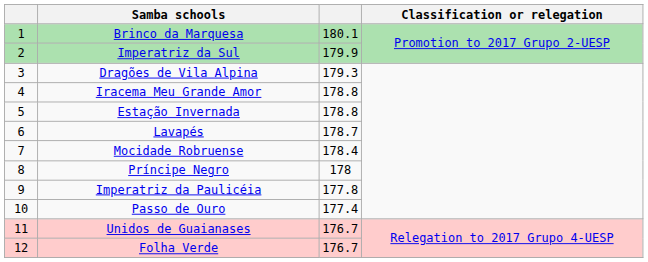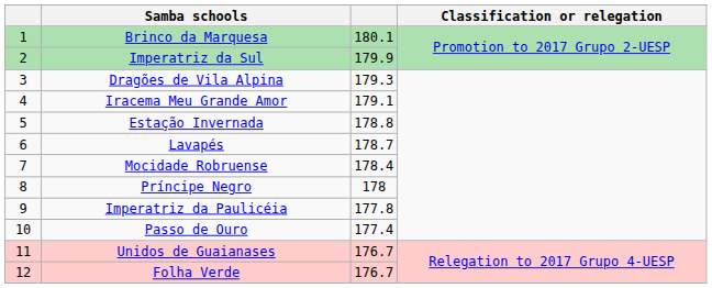 <table class="wikitable">
 <tr>
 <th width="30"></th>
 <th width="300">Samba schools</th>
 <th width="20"></th>
 <th width="300">Classification or relegation</th>
 </tr>
 <tr align="center">
 <td bgcolor=ACE1AF>1</td>
 <td bgcolor=ACE1AF><a href='#'>Brinco da Marquesa</a></td>
 <td bgcolor=ACE1AF>180.1</td>
 <td rowspan=2 bgcolor=ACE1AF><a href='#'><span>Promotion to 2017 Grupo 2-UESP</span></a></td>
 </tr>
 <tr align="center">
 <td bgcolor=ACE1AF>2</td>
 <td bgcolor=ACE1AF><a href='#'>Imperatriz da Sul</a></td>
 <td bgcolor=ACE1AF>179.9</td>
 </tr>
 <tr align="center">
 <td>3</td>
 <td><a href='#'>Dragões de Vila Alpina</a></td>
 <td>179.3</td>
 <td rowspan="8"></td>
 </tr>
 <tr align="center">
 <td>4</td>
 <td><a href='#'>Iracema Meu Grande Amor</a></td>
-<td>178.8</td>
+<td>179.1</td>
 </tr>
 <tr align="center">
 <td>5</td>
 <td><a href='#'>Estação Invernada</a></td>
 <td>178.8</td>
 </tr>
 <tr align="center">
 <td>6</td>
 <td><a href='#'>Lavapés</a></td>
 <td>178.7</td>
 </tr>
 <tr align="center">
 <td>7</td>
 <td><a href='#'>Mocidade Robruense</a></td>
 <td>178.4</td>
 </tr>
 <tr align="center">
 <td>8</td>
 <td><a href='#'>Príncipe Negro</a></td>
 <td>178</td>
 </tr>
 <tr align="center">
 <td>9</td>
 <td><a href='#'>Imperatriz da Paulicéia</a></td>
 <td>177.8</td>
 </tr>
 <tr align="center">
 <td>10</td>
 <td><a href='#'>Passo de Ouro</a></td>
 <td>177.4</td>
 </tr>
 <tr align="center">
 <td bgcolor=FFCCCC>11</td>
 <td bgcolor=FFCCCC><a href='#'>Unidos de Guaianases</a></td>
 <td bgcolor=FFCCCC>176.7</td>
 <td rowspan="2" bgcolor=FFCCCC><a href='#'><span>Relegation to 2017 Grupo 4-UESP</span></a></td>
 </tr>
 <tr align="center">
 <td bgcolor=FFCCCC>12</td>
 <td bgcolor=FFCCCC><a href='#'>Folha Verde</a></td>
 <td bgcolor=FFCCCC>176.7</td>
 </tr>
 </table>
